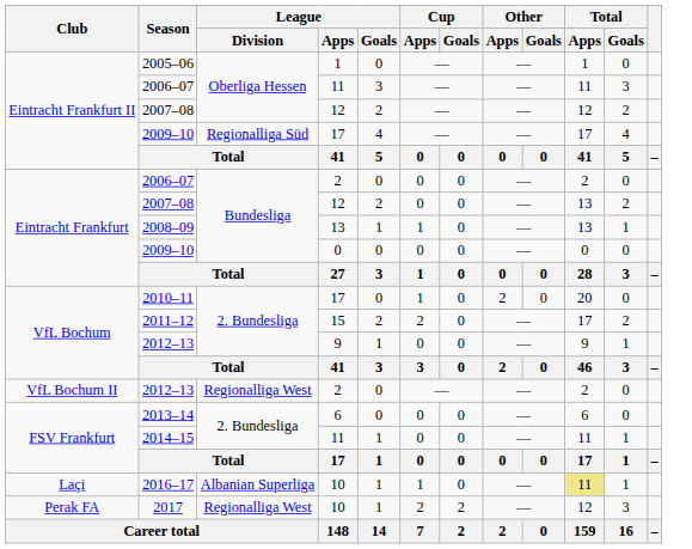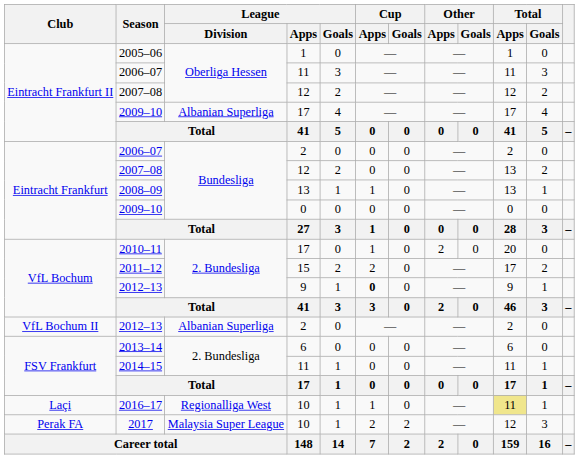 <table class="wikitable" style="text-align:center">
 <tr>
 <th rowspan="2">Club</th>
 <th rowspan="2">Season</th>
 <th colspan="3">League</th>
 <th colspan="2">Cup</th>
 <th colspan="2">Other</th>
 <th colspan="2">Total</th>
 <th rowspan="2"></th>
 </tr>
 <tr>
 <th>Division</th>
 <th>Apps</th>
 <th>Goals</th>
 <th>Apps</th>
 <th>Goals</th>
 <th>Apps</th>
 <th>Goals</th>
 <th>Apps</th>
 <th>Goals</th>
 </tr>
 <tr>
 <td rowspan="5"><a href='#'>Eintracht Frankfurt II</a></td>
 <td>2005–06</td>
 <td rowspan="3"><a href='#'>Oberliga Hessen</a></td>
 <td>1</td>
 <td>0</td>
 <td colspan="2">—</td>
 <td colspan="2">—</td>
 <td>1</td>
 <td>0</td>
 </tr>
 <tr>
 <td>2006–07</td>
 <td>11</td>
 <td>3</td>
 <td colspan="2">—</td>
 <td colspan="2">—</td>
 <td>11</td>
 <td>3</td>
 <td></td>
 </tr>
 <tr>
 <td>2007–08</td>
 <td>12</td>
 <td>2</td>
 <td colspan="2">—</td>
 <td colspan="2">—</td>
 <td>12</td>
 <td>2</td>
 <td></td>
 </tr>
 <tr>
 <td><a href='#'>2009–10</a></td>
-<td><a href='#'>Regionalliga Süd</a></td>
+<td><a href='#'>Albanian Superliga</a></td>
 <td>17</td>
 <td>4</td>
 <td colspan="2">—</td>
 <td colspan="2">—</td>
 <td>17</td>
 <td>4</td>
 <td></td>
 </tr>
 <tr>
 <th colspan="2">Total</th>
 <th>41</th>
 <th>5</th>
 <th>0</th>
 <th>0</th>
 <th>0</th>
 <th>0</th>
 <th>41</th>
 <th>5</th>
 <th>–</th>
 </tr>
 <tr>
 <td rowspan="5"><a href='#'>Eintracht Frankfurt</a></td>
 <td><a href='#'>2006–07</a></td>
 <td rowspan="4"><a href='#'>Bundesliga</a></td>
 <td>2</td>
 <td>0</td>
 <td>0</td>
 <td>0</td>
 <td colspan="2">—</td>
 <td>2</td>
 <td>0</td>
 <td></td>
 </tr>
 <tr>
 <td><a href='#'>2007–08</a></td>
 <td>12</td>
 <td>2</td>
 <td>0</td>
 <td>0</td>
 <td colspan="2">—</td>
 <td>13</td>
 <td>2</td>
 <td></td>
 </tr>
 <tr>
 <td><a href='#'>2008–09</a></td>
 <td>13</td>
 <td>1</td>
 <td>1</td>
 <td>0</td>
 <td colspan="2">—</td>
 <td>13</td>
 <td>1</td>
 <td></td>
 </tr>
 <tr>
 <td><a href='#'>2009–10</a></td>
 <td>0</td>
 <td>0</td>
 <td>0</td>
 <td>0</td>
 <td colspan="2">—</td>
 <td>0</td>
 <td>0</td>
 <td></td>
 </tr>
 <tr>
 <th colspan="2">Total</th>
 <th>27</th>
 <th>3</th>
 <th>1</th>
 <th>0</th>
 <th>0</th>
 <th>0</th>
 <th>28</th>
 <th>3</th>
 <th>–</th>
 </tr>
 <tr>
 <td rowspan="4"><a href='#'>VfL Bochum</a></td>
 <td><a href='#'>2010–11</a></td>
 <td rowspan="3"><a href='#'>2. Bundesliga</a></td>
 <td>17</td>
 <td>0</td>
 <td>1</td>
 <td>0</td>
 <td>2</td>
 <td>0</td>
 <td>20</td>
 <td>0</td>
 <td></td>
 </tr>
 <tr>
 <td><a href='#'>2011–12</a></td>
 <td>15</td>
 <td>2</td>
 <td>2</td>
 <td>0</td>
 <td colspan="2">—</td>
 <td>17</td>
 <td>2</td>
 <td></td>
 </tr>
 <tr>
 <td><a href='#'>2012–13</a></td>
 <td>9</td>
 <td>1</td>
-<td>0</td>
+<td><strong>0</strong></td>
 <td>0</td>
 <td colspan="2">—</td>
 <td>9</td>
 <td>1</td>
 <td></td>
 </tr>
 <tr>
 <th colspan="2">Total</th>
 <th>41</th>
 <th>3</th>
 <th>3</th>
 <th>0</th>
 <th>2</th>
 <th>0</th>
 <th>46</th>
 <th>3</th>
 <th>–</th>
 </tr>
 <tr>
 <td><a href='#'>VfL Bochum II</a></td>
 <td><a href='#'>2012–13</a></td>
-<td><a href='#'>Regionalliga West</a></td>
+<td><a href='#'>Albanian Superliga</a></td>
 <td>2</td>
 <td>0</td>
 <td colspan="2">—</td>
 <td colspan="2">—</td>
 <td>2</td>
 <td>0</td>
 <td></td>
 </tr>
 <tr>
 <td rowspan="3"><a href='#'>FSV Frankfurt</a></td>
 <td><a href='#'>2013–14</a></td>
 <td rowspan="2">2. Bundesliga</td>
 <td>6</td>
 <td>0</td>
 <td>0</td>
 <td>0</td>
 <td colspan="2">—</td>
 <td>6</td>
 <td>0</td>
 <td></td>
 </tr>
 <tr>
 <td><a href='#'>2014–15</a></td>
 <td>11</td>
 <td>1</td>
 <td>0</td>
 <td>0</td>
 <td colspan="2">—</td>
 <td>11</td>
 <td>1</td>
 <td></td>
 </tr>
 <tr>
 <th colspan="2">Total</th>
 <th>17</th>
 <th>1</th>
 <th>0</th>
 <th>0</th>
 <th>0</th>
 <th>0</th>
 <th>17</th>
 <th>1</th>
 <th>–</th>
 </tr>
 <tr>
 <td><a href='#'>Laçi</a></td>
 <td><a href='#'>2016–17</a></td>
-<td><a href='#'>Albanian Superliga</a></td>
+<td><a href='#'>Regionalliga West</a></td>
 <td>10</td>
 <td>1</td>
 <td>1</td>
 <td>0</td>
 <td colspan="2">—</td>
 <td style="background: khaki;">11</td>
 <td>1</td>
 <td></td>
 </tr>
 <tr>
 <td><a href='#'>Perak FA</a></td>
 <td><a href='#'>2017</a></td>
-<td><a href='#'>Regionalliga West</a></td>
+<td><a href='#'>Malaysia Super League</a></td>
 <td>10</td>
 <td>1</td>
 <td>2</td>
 <td>2</td>
 <td colspan="2">—</td>
 <td>12</td>
 <td>3</td>
 <td></td>
 </tr>
 <tr>
 <th colspan="3">Career total</th>
 <th>148</th>
 <th>14</th>
 <th>7</th>
 <th>2</th>
 <th>2</th>
 <th>0</th>
 <th>159</th>
 <th>16</th>
 <th>–</th>
 </tr>
 </table>
